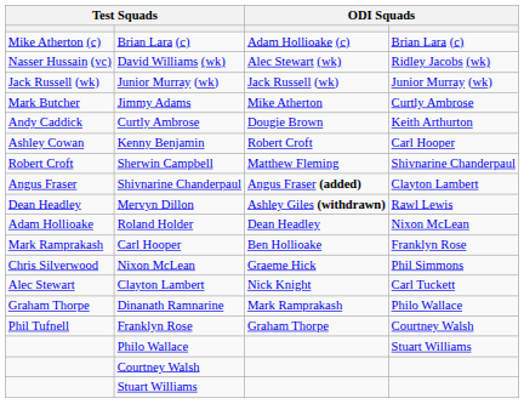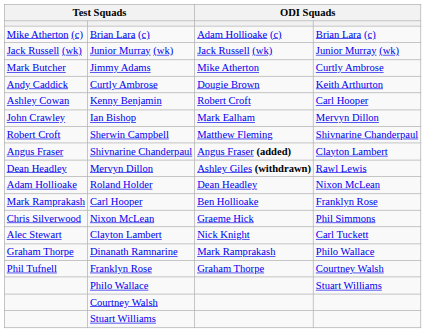 <table class="wikitable">
 <tr>
 <th colspan=2>Test Squads</th>
 <th colspan=2>ODI Squads</th>
 </tr>
 <tr>
 <th></th>
 <th></th>
 <th></th>
 <th></th>
 </tr>
 <tr>
 <td><a href='#'>Mike Atherton</a> <a href='#'>(c)</a></td>
 <td><a href='#'>Brian Lara</a> <a href='#'>(c)</a></td>
 <td><a href='#'>Adam Hollioake</a> <a href='#'>(c)</a></td>
 <td><a href='#'>Brian Lara</a> <a href='#'>(c)</a></td>
-</tr>
-<tr>
-<td><a href='#'>Nasser Hussain</a> <a href='#'>(vc)</a></td>
-<td><a href='#'>David Williams</a> <a href='#'>(wk)</a></td>
-<td><a href='#'>Alec Stewart</a> <a href='#'>(wk)</a></td>
-<td><a href='#'>Ridley Jacobs</a> <a href='#'>(wk)</a></td>
 </tr>
 <tr>
 <td><a href='#'>Jack Russell</a> <a href='#'>(wk)</a></td>
 <td><a href='#'>Junior Murray</a> <a href='#'>(wk)</a></td>
 <td><a href='#'>Jack Russell</a> <a href='#'>(wk)</a></td>
 <td><a href='#'>Junior Murray</a> <a href='#'>(wk)</a></td>
 </tr>
 <tr>
 <td><a href='#'>Mark Butcher</a></td>
 <td><a href='#'>Jimmy Adams</a></td>
 <td><a href='#'>Mike Atherton</a></td>
 <td><a href='#'>Curtly Ambrose</a></td>
 </tr>
 <tr>
 <td><a href='#'>Andy Caddick</a></td>
 <td><a href='#'>Curtly Ambrose</a></td>
 <td><a href='#'>Dougie Brown</a></td>
 <td><a href='#'>Keith Arthurton</a></td>
 </tr>
 <tr>
 <td><a href='#'>Ashley Cowan</a></td>
 <td><a href='#'>Kenny Benjamin</a></td>
 <td><a href='#'>Robert Croft</a></td>
 <td><a href='#'>Carl Hooper</a></td>
+</tr>
+<tr>
+<td><a href='#'>John Crawley</a></td>
+<td><a href='#'>Ian Bishop</a></td>
+<td><a href='#'>Mark Ealham</a></td>
+<td><a href='#'>Mervyn Dillon</a></td>
 </tr>
 <tr>
 <td><a href='#'>Robert Croft</a></td>
 <td><a href='#'>Sherwin Campbell</a></td>
 <td><a href='#'>Matthew Fleming</a></td>
 <td><a href='#'>Shivnarine Chanderpaul</a></td>
 </tr>
 <tr>
 <td><a href='#'>Angus Fraser</a></td>
 <td><a href='#'>Shivnarine Chanderpaul</a></td>
 <td><a href='#'>Angus Fraser</a> <strong>(added)</strong></td>
 <td><a href='#'>Clayton Lambert</a></td>
 </tr>
 <tr>
 <td><a href='#'>Dean Headley</a></td>
 <td><a href='#'>Mervyn Dillon</a></td>
 <td><a href='#'>Ashley Giles</a> <strong>(withdrawn)</strong></td>
 <td><a href='#'>Rawl Lewis</a></td>
 </tr>
 <tr>
 <td><a href='#'>Adam Hollioake</a></td>
 <td><a href='#'>Roland Holder</a></td>
 <td><a href='#'>Dean Headley</a></td>
 <td><a href='#'>Nixon McLean</a></td>
 </tr>
 <tr>
 <td><a href='#'>Mark Ramprakash</a></td>
 <td><a href='#'>Carl Hooper</a></td>
 <td><a href='#'>Ben Hollioake</a></td>
 <td><a href='#'>Franklyn Rose</a></td>
 </tr>
 <tr>
 <td><a href='#'>Chris Silverwood</a></td>
 <td><a href='#'>Nixon McLean</a></td>
 <td><a href='#'>Graeme Hick</a></td>
 <td><a href='#'>Phil Simmons</a></td>
 </tr>
 <tr>
 <td><a href='#'>Alec Stewart</a></td>
 <td><a href='#'>Clayton Lambert</a></td>
 <td><a href='#'>Nick Knight</a></td>
 <td><a href='#'>Carl Tuckett</a></td>
 </tr>
 <tr>
 <td><a href='#'>Graham Thorpe</a></td>
 <td><a href='#'>Dinanath Ramnarine</a></td>
 <td><a href='#'>Mark Ramprakash</a></td>
 <td><a href='#'>Philo Wallace</a></td>
 </tr>
 <tr>
 <td><a href='#'>Phil Tufnell</a></td>
 <td><a href='#'>Franklyn Rose</a></td>
 <td><a href='#'>Graham Thorpe</a></td>
 <td><a href='#'>Courtney Walsh</a></td>
 </tr>
 <tr>
 <td></td>
 <td><a href='#'>Philo Wallace</a></td>
 <td></td>
 <td><a href='#'>Stuart Williams</a></td>
 </tr>
 <tr>
 <td></td>
 <td><a href='#'>Courtney Walsh</a></td>
 <td></td>
 <td></td>
 </tr>
 <tr>
 <td></td>
 <td><a href='#'>Stuart Williams</a></td>
 <td></td>
 <td></td>
 </tr>
 </table>
